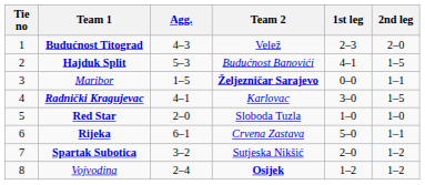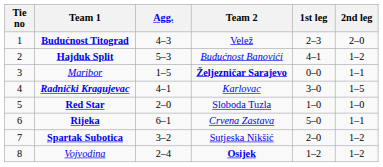 <table class="wikitable" style="text-align: center">
 <tr>
 <th width=40>Tie no</th>
 <th width=150>Team 1</th>
 <th width=80><a href='#'>Agg.</a></th>
 <th width=150>Team 2</th>
 <th width=60>1st leg</th>
 <th width=60>2nd leg</th>
 </tr>
 <tr>
 <td>1</td>
 <td><strong><a href='#'>Budućnost Titograd</a></strong></td>
 <td>4–3</td>
 <td><a href='#'>Velež</a></td>
 <td>2–3</td>
 <td>2–0</td>
 </tr>
 <tr>
 <td>2</td>
 <td><strong><a href='#'>Hajduk Split</a></strong></td>
 <td>5–3</td>
 <td><em><a href='#'>Budućnost Banovići</a></em></td>
 <td>4–1</td>
-<td>1–5</td>
+<td>1–2</td>
 </tr>
 <tr>
 <td>3</td>
 <td><em><a href='#'>Maribor</a></em></td>
 <td>1–5</td>
 <td><strong><a href='#'>Željezničar Sarajevo</a></strong></td>
 <td>0–0</td>
 <td>1–1</td>
 </tr>
 <tr>
 <td>4</td>
 <td><strong><em><a href='#'>Radnički Kragujevac</a></em></strong></td>
 <td>4–1</td>
 <td><em><a href='#'>Karlovac</a></em></td>
 <td>3–0</td>
 <td>1–5</td>
 </tr>
 <tr>
 <td>5</td>
 <td><strong><a href='#'>Red Star</a></strong></td>
 <td>2–0</td>
 <td><a href='#'>Sloboda Tuzla</a></td>
 <td>1–0</td>
 <td>1–0</td>
 </tr>
 <tr>
 <td>6</td>
 <td><strong><a href='#'>Rijeka</a></strong></td>
 <td>6–1</td>
 <td><em><a href='#'>Crvena Zastava</a></em></td>
 <td>5–0</td>
 <td>1–1</td>
 </tr>
 <tr>
 <td>7</td>
 <td><strong><a href='#'>Spartak Subotica</a></strong></td>
 <td>3–2</td>
 <td><a href='#'>Sutjeska Nikšić</a></td>
 <td>2–0</td>
 <td>1–2</td>
 </tr>
 <tr>
 <td>8</td>
 <td><em><a href='#'>Vojvodina</a></em></td>
 <td>2–4</td>
 <td><strong><a href='#'>Osijek</a></strong></td>
 <td>1–2</td>
 <td>1–2</td>
 </tr>
 </table>
